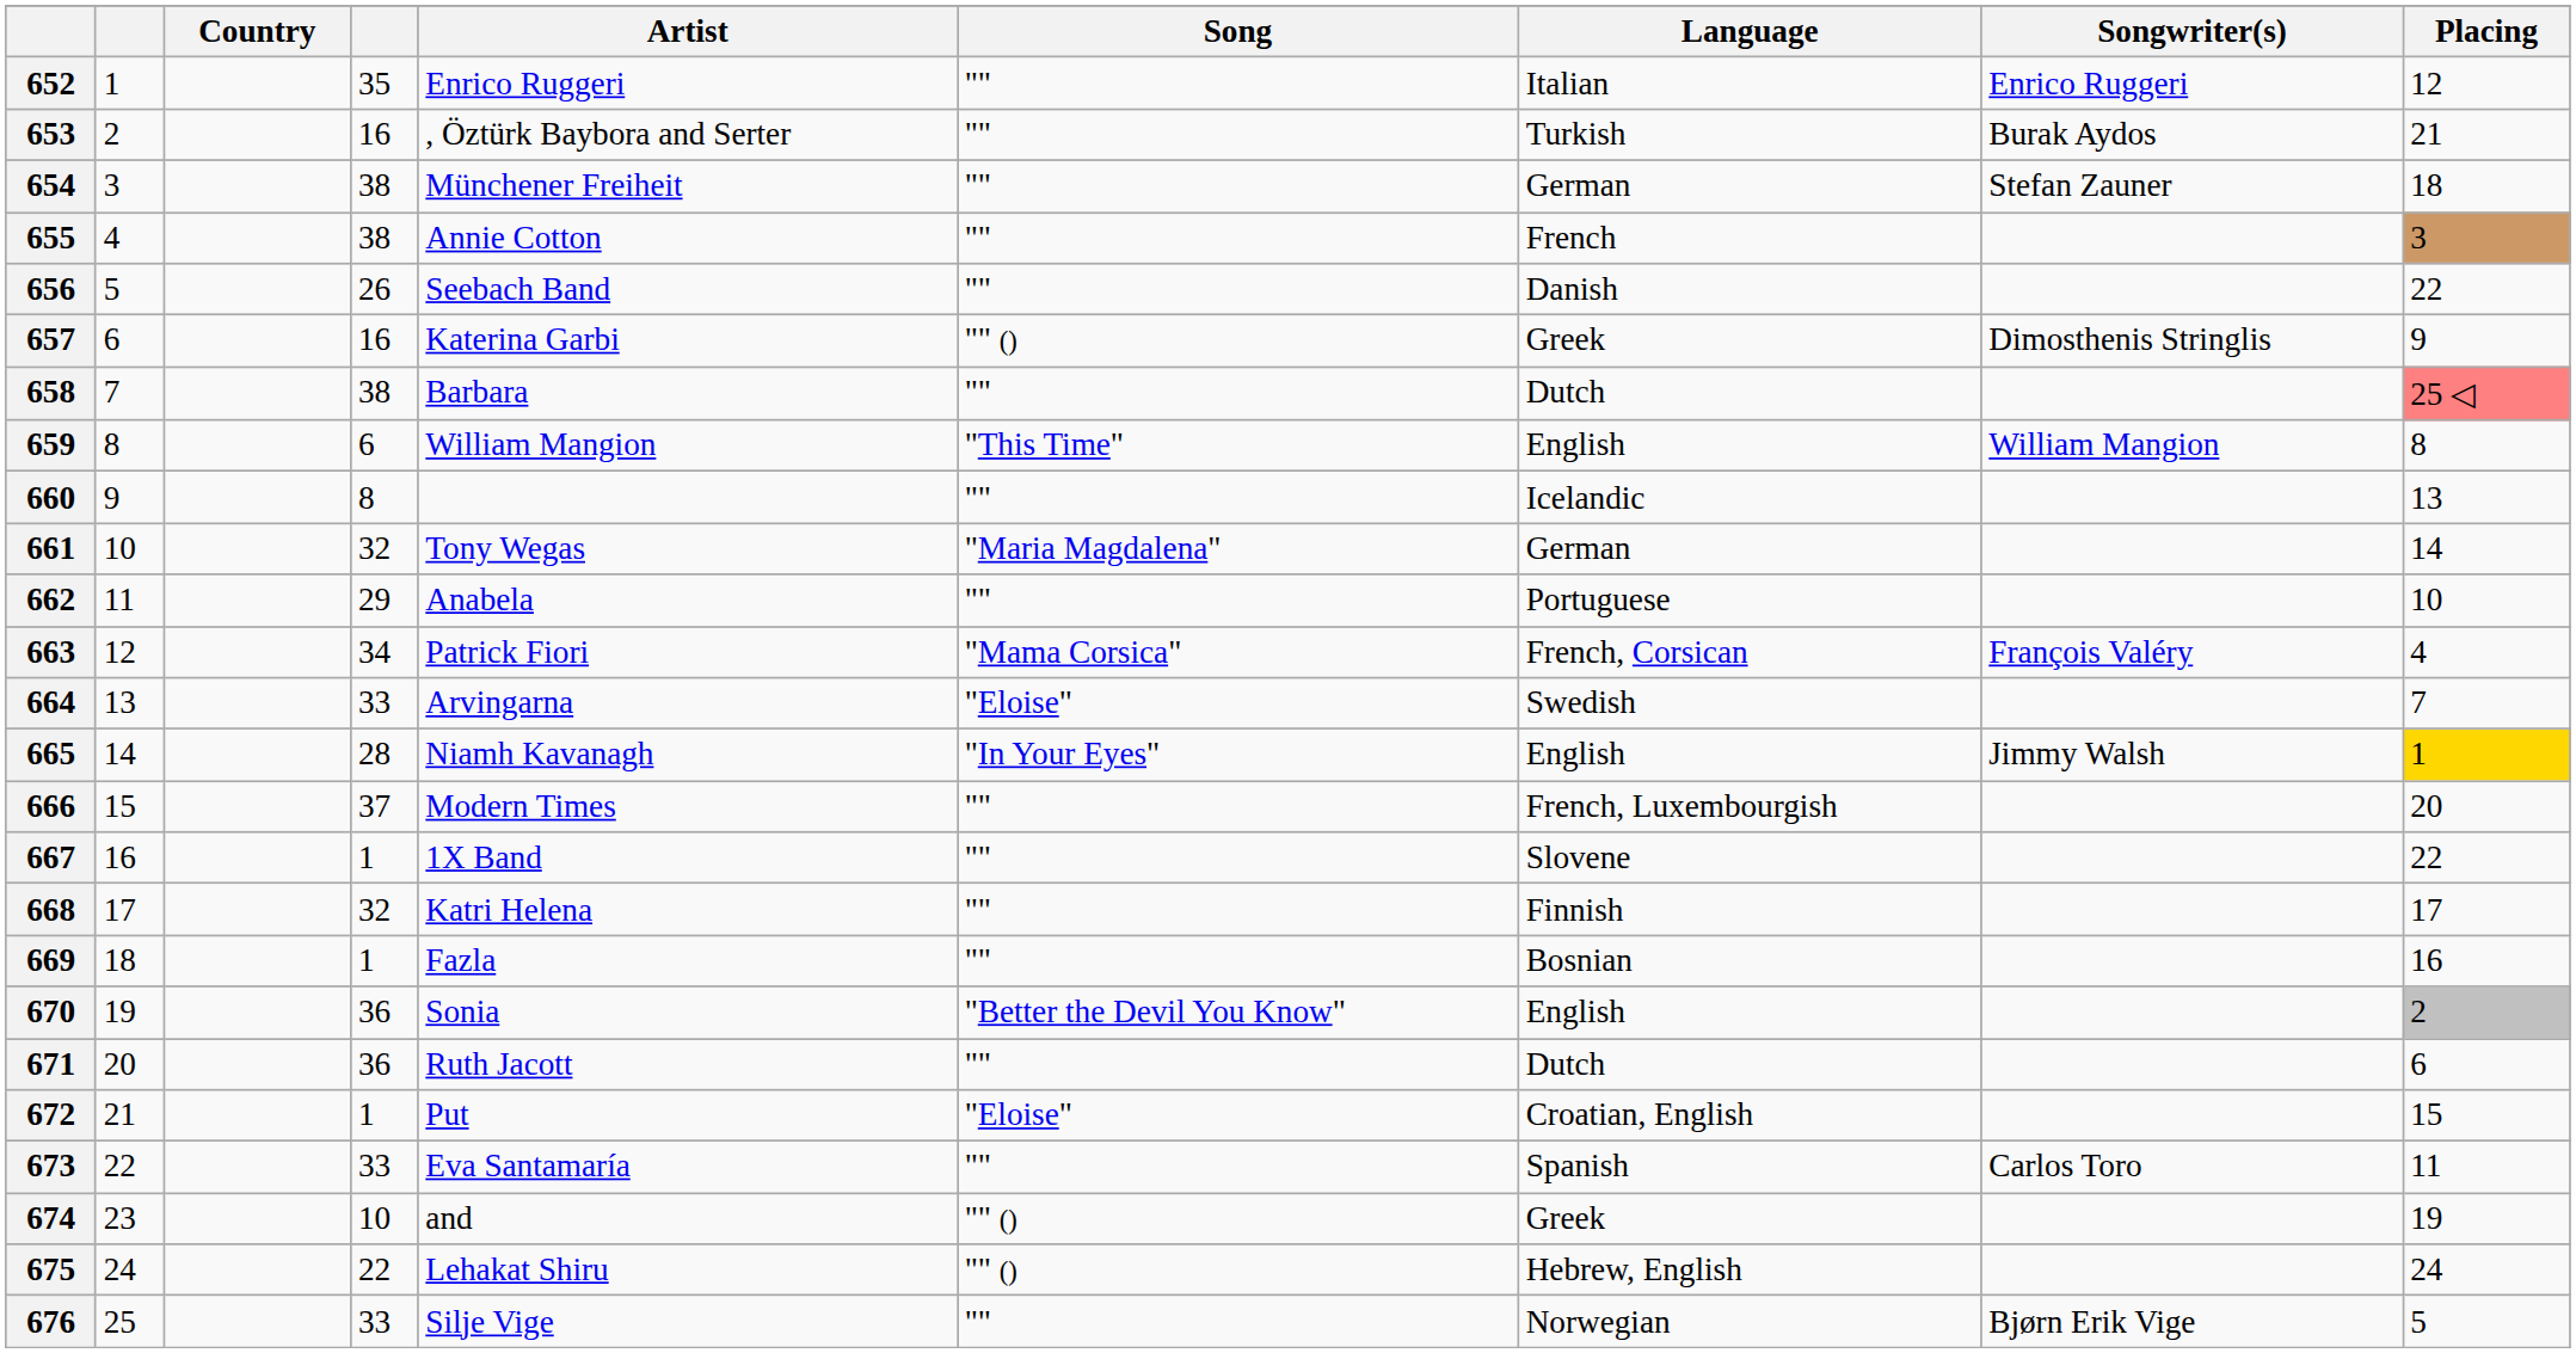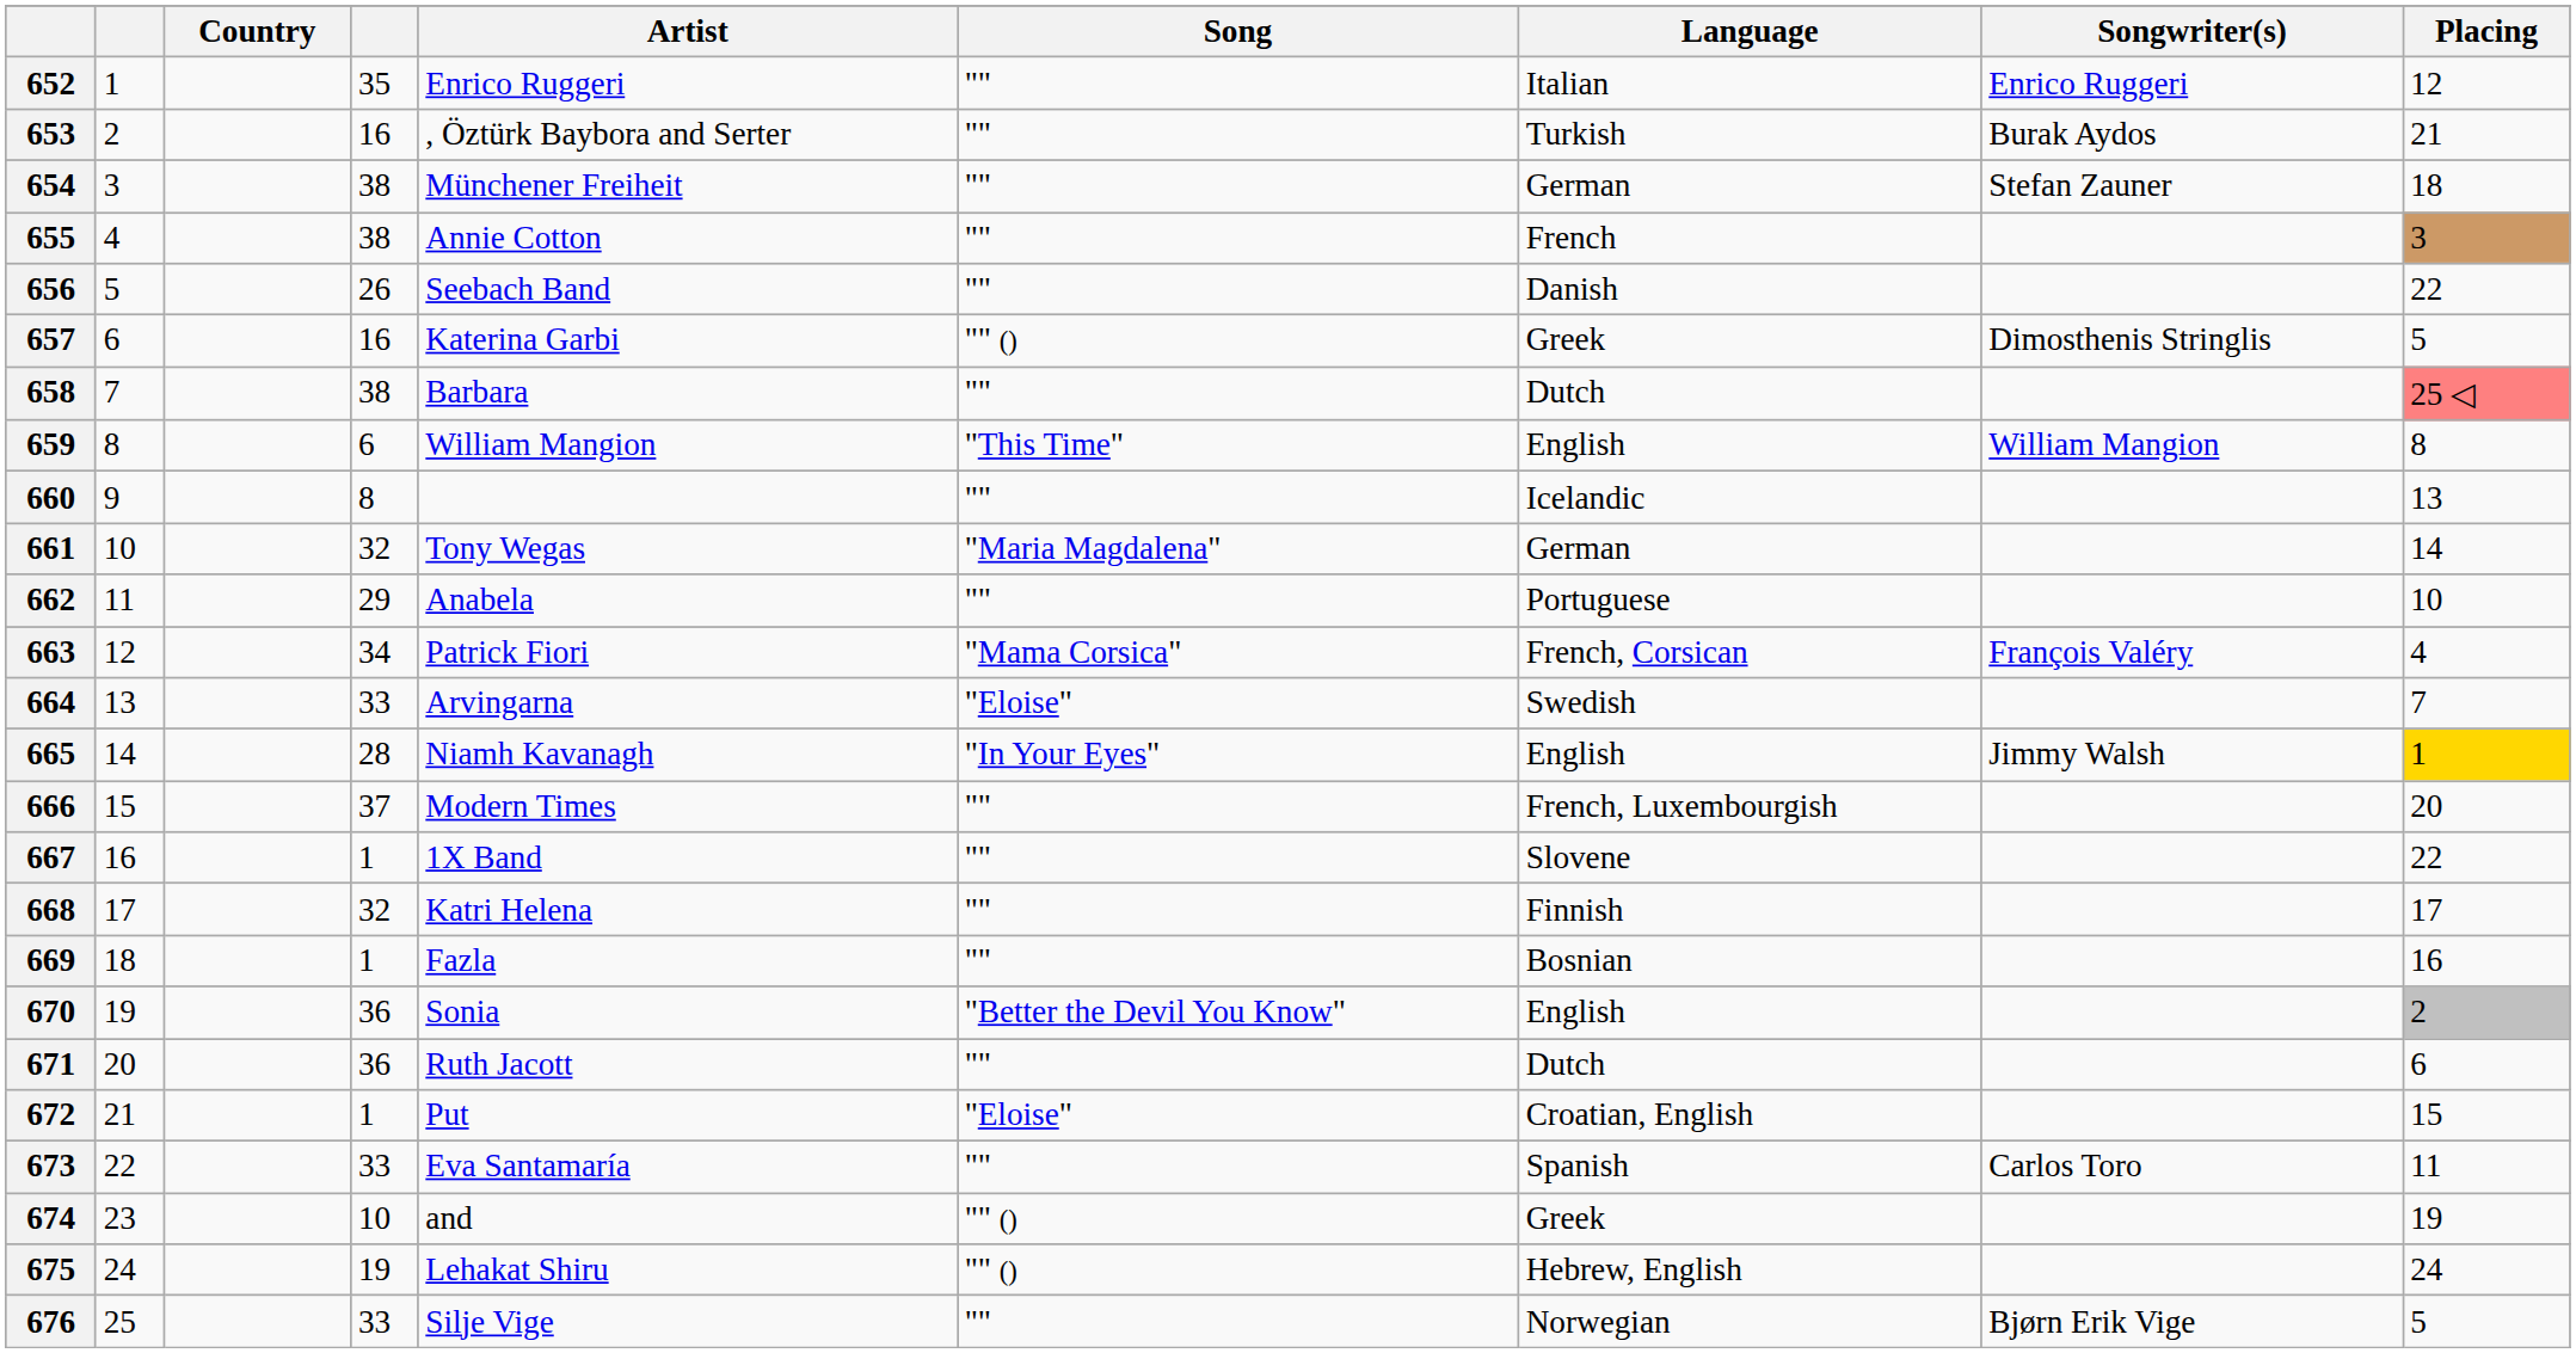 <table class="wikitable plainrowheaders" style="width:100%">
 <tr>
 </tr>
 <tr>
 <th scope="col"></th>
 <th scope="col"></th>
 <th scope="col">Country</th>
 <th scope="col"></th>
 <th scope="col">Artist</th>
 <th scope="col">Song</th>
 <th scope="col">Language</th>
 <th scope="col">Songwriter(s)</th>
 <th scope="col">Placing</th>
 </tr>
 <tr>
 <th scope="row">652</th>
 <td>1</td>
 <td></td>
 <td>35</td>
 <td><a href='#'>Enrico Ruggeri</a></td>
 <td>""</td>
 <td>Italian</td>
 <td><a href='#'>Enrico Ruggeri</a></td>
 <td>12</td>
 </tr>
 <tr>
 <th scope="row">653</th>
 <td>2</td>
 <td></td>
 <td>16</td>
 <td>, Öztürk Baybora and Serter</td>
 <td>""</td>
 <td>Turkish</td>
 <td>Burak Aydos</td>
 <td>21</td>
 </tr>
 <tr>
 <th scope="row">654</th>
 <td>3</td>
 <td></td>
 <td>38</td>
 <td><a href='#'>Münchener Freiheit</a></td>
 <td>""</td>
 <td>German</td>
 <td>Stefan Zauner</td>
 <td>18</td>
 </tr>
 <tr>
 <th scope="row">655</th>
 <td>4</td>
 <td></td>
 <td>38</td>
 <td><a href='#'>Annie Cotton</a></td>
 <td>""</td>
 <td>French</td>
 <td></td>
 <td bgcolor="#C96">3</td>
 </tr>
 <tr>
 <th scope="row">656</th>
 <td>5</td>
 <td></td>
 <td>26</td>
 <td><a href='#'>Seebach Band</a></td>
 <td>""</td>
 <td>Danish</td>
 <td></td>
 <td>22</td>
 </tr>
 <tr>
 <th scope="row">657</th>
 <td>6</td>
 <td></td>
 <td>16</td>
 <td><a href='#'>Katerina Garbi</a></td>
 <td>"" <small>()</small></td>
 <td>Greek</td>
 <td>Dimosthenis Stringlis</td>
-<td>9</td>
+<td>5</td>
 </tr>
 <tr>
 <th scope="row">658</th>
 <td>7</td>
 <td></td>
 <td>38</td>
 <td><a href='#'>Barbara</a></td>
 <td>""</td>
 <td>Dutch</td>
 <td></td>
 <td bgcolor="#FE8080">25 ◁</td>
 </tr>
 <tr>
 <th scope="row">659</th>
 <td>8</td>
 <td></td>
 <td>6</td>
 <td><a href='#'>William Mangion</a></td>
 <td>"<a href='#'>This Time</a>"</td>
 <td>English</td>
 <td><a href='#'>William Mangion</a></td>
 <td>8</td>
 </tr>
 <tr>
 <th scope="row">660</th>
 <td>9</td>
 <td></td>
 <td>8</td>
 <td></td>
 <td>""</td>
 <td>Icelandic</td>
 <td></td>
 <td>13</td>
 </tr>
 <tr>
 <th scope="row">661</th>
 <td>10</td>
 <td></td>
 <td>32</td>
 <td><a href='#'>Tony Wegas</a></td>
 <td>"<a href='#'>Maria Magdalena</a>"</td>
 <td>German</td>
 <td></td>
 <td>14</td>
 </tr>
 <tr>
 <th scope="row">662</th>
 <td>11</td>
 <td></td>
 <td>29</td>
 <td><a href='#'>Anabela</a></td>
 <td>""</td>
 <td>Portuguese</td>
 <td></td>
 <td>10</td>
 </tr>
 <tr>
 <th scope="row">663</th>
 <td>12</td>
 <td></td>
 <td>34</td>
 <td><a href='#'>Patrick Fiori</a></td>
 <td>"<a href='#'>Mama Corsica</a>"</td>
 <td>French, <a href='#'>Corsican</a></td>
 <td><a href='#'>François Valéry</a></td>
 <td>4</td>
 </tr>
 <tr>
 <th scope="row">664</th>
 <td>13</td>
 <td></td>
 <td>33</td>
 <td><a href='#'>Arvingarna</a></td>
 <td>"<a href='#'>Eloise</a>"</td>
 <td>Swedish</td>
 <td></td>
 <td>7</td>
 </tr>
 <tr>
 <th scope="row">665</th>
 <td>14</td>
 <td></td>
 <td>28</td>
 <td><a href='#'>Niamh Kavanagh</a></td>
 <td>"<a href='#'>In Your Eyes</a>"</td>
 <td>English</td>
 <td>Jimmy Walsh</td>
 <td bgcolor="gold">1</td>
 </tr>
 <tr>
 <th scope="row">666</th>
 <td>15</td>
 <td></td>
 <td>37</td>
 <td><a href='#'>Modern Times</a></td>
 <td>""</td>
 <td>French, Luxembourgish</td>
 <td></td>
 <td>20</td>
 </tr>
 <tr>
 <th scope="row">667</th>
 <td>16</td>
 <td></td>
 <td>1</td>
 <td><a href='#'>1X Band</a></td>
 <td>""</td>
 <td>Slovene</td>
 <td></td>
 <td>22</td>
 </tr>
 <tr>
 <th scope="row">668</th>
 <td>17</td>
 <td></td>
 <td>32</td>
 <td><a href='#'>Katri Helena</a></td>
 <td>""</td>
 <td>Finnish</td>
 <td></td>
 <td>17</td>
 </tr>
 <tr>
 <th scope="row">669</th>
 <td>18</td>
 <td></td>
 <td>1</td>
 <td><a href='#'>Fazla</a></td>
 <td>""</td>
 <td>Bosnian</td>
 <td></td>
 <td>16</td>
 </tr>
 <tr>
 <th scope="row">670</th>
 <td>19</td>
 <td></td>
 <td>36</td>
 <td><a href='#'>Sonia</a></td>
 <td>"<a href='#'>Better the Devil You Know</a>"</td>
 <td>English</td>
 <td></td>
 <td bgcolor="silver">2</td>
 </tr>
 <tr>
 <th scope="row">671</th>
 <td>20</td>
 <td></td>
 <td>36</td>
 <td><a href='#'>Ruth Jacott</a></td>
 <td>""</td>
 <td>Dutch</td>
 <td></td>
 <td>6</td>
 </tr>
 <tr>
 <th scope="row">672</th>
 <td>21</td>
 <td></td>
 <td>1</td>
 <td><a href='#'>Put</a></td>
 <td>"<a href='#'>Eloise</a>"</td>
 <td>Croatian, English</td>
 <td></td>
 <td>15</td>
 </tr>
 <tr>
 <th scope="row">673</th>
 <td>22</td>
 <td></td>
 <td>33</td>
 <td><a href='#'>Eva Santamaría</a></td>
 <td>""</td>
 <td>Spanish</td>
 <td>Carlos Toro</td>
 <td>11</td>
 </tr>
 <tr>
 <th scope="row">674</th>
 <td>23</td>
 <td></td>
 <td>10</td>
 <td> and </td>
 <td>"" <small>()</small></td>
 <td>Greek</td>
 <td></td>
 <td>19</td>
 </tr>
 <tr>
 <th scope="row">675</th>
 <td>24</td>
 <td></td>
-<td>22</td>
+<td>19</td>
 <td><a href='#'>Lehakat Shiru</a></td>
 <td>"" <small>()</small></td>
 <td>Hebrew, English</td>
 <td></td>
 <td>24</td>
 </tr>
 <tr>
 <th scope="row">676</th>
 <td>25</td>
 <td></td>
 <td>33</td>
 <td><a href='#'>Silje Vige</a></td>
 <td>""</td>
 <td>Norwegian</td>
 <td>Bjørn Erik Vige</td>
 <td>5</td>
 </tr>
 </table>
